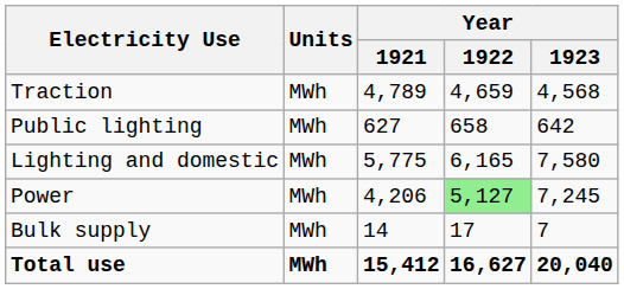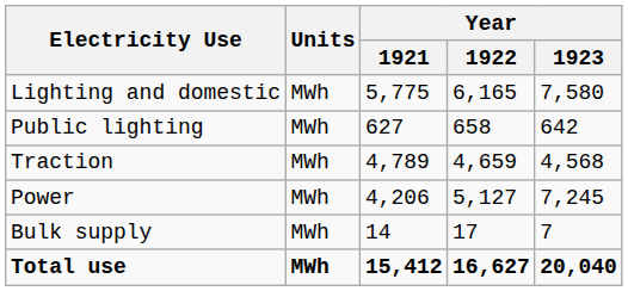 <table class="wikitable">
 <tr>
 <th rowspan="2">Electricity  Use</th>
 <th rowspan="2">Units</th>
 <th colspan="3">Year</th>
 </tr>
 <tr>
 <th>1921</th>
 <th>1922</th>
 <th>1923</th>
 </tr>
 <tr>
-<td>Traction</td>
+<td>Lighting  and domestic</td>
 <td>MWh</td>
-<td>4,789</td>
-<td>4,659</td>
-<td>4,568</td>
+<td>5,775</td>
+<td>6,165</td>
+<td>7,580</td>
 </tr>
 <tr>
 <td>Public  lighting</td>
 <td>MWh</td>
 <td>627</td>
 <td>658</td>
 <td>642</td>
 </tr>
 <tr>
-<td>Lighting  and domestic</td>
+<td>Traction</td>
 <td>MWh</td>
-<td>5,775</td>
-<td>6,165</td>
-<td>7,580</td>
+<td>4,789</td>
+<td>4,659</td>
+<td>4,568</td>
 </tr>
 <tr>
 <td>Power</td>
 <td>MWh</td>
 <td>4,206</td>
-<td style="background: lightgreen;">5,127</td>
+<td>5,127</td>
 <td>7,245</td>
 </tr>
 <tr>
 <td>Bulk  supply</td>
 <td>MWh</td>
 <td>14</td>
 <td>17</td>
 <td>7</td>
 </tr>
 <tr>
 <td><strong>Total  use</strong></td>
 <td><strong>MWh</strong></td>
 <td><strong>15,412</strong></td>
 <td><strong>16,627</strong></td>
 <td><strong>20,040</strong></td>
 </tr>
 </table>
